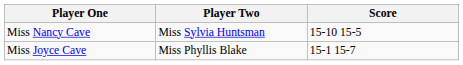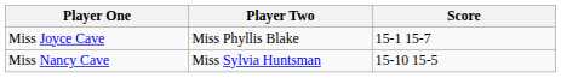 <table class="wikitable">
 <tr>
 <th width=200>Player One</th>
 <th width=200>Player Two</th>
 <th width=200>Score</th>
 </tr>
 <tr>
+<td> Miss <a href='#'>Joyce Cave</a></td>
+<td> Miss Phyllis Blake</td>
+<td>15-1 15-7</td>
+</tr>
+<tr>
 <td> Miss <a href='#'>Nancy Cave</a></td>
 <td> Miss <a href='#'>Sylvia Huntsman</a></td>
 <td>15-10 15-5</td>
 </tr>
-<tr>
-<td> Miss <a href='#'>Joyce Cave</a></td>
-<td> Miss Phyllis Blake</td>
-<td>15-1 15-7</td>
-</tr>
 </table>
